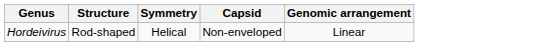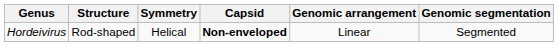 <table class="wikitable sortable" style="text-align:center">
 <tr>
 <th>Genus</th>
 <th>Structure</th>
 <th>Symmetry</th>
 <th>Capsid</th>
 <th>Genomic arrangement</th>
+<th>Genomic segmentation</th>
 </tr>
 <tr>
 <td><em>Hordeivirus</em></td>
 <td>Rod-shaped</td>
 <td>Helical</td>
-<td>Non-enveloped</td>
+<td><strong>Non-enveloped</strong></td>
 <td>Linear</td>
+<td>Segmented</td>
 </tr>
 </table>
